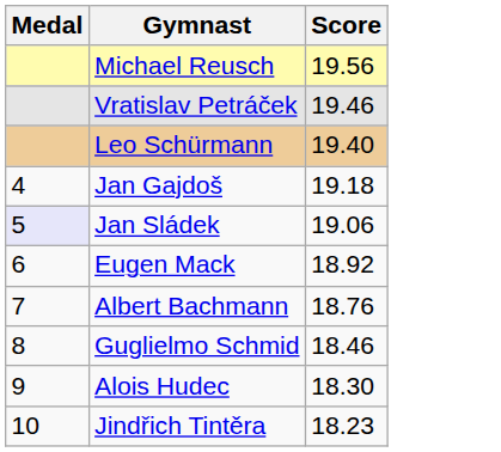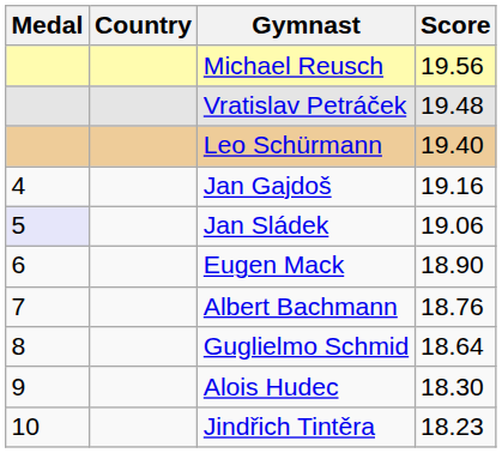 <table class="wikitable">
 <tr>
 <th>Medal</th>
+<th>Country</th>
 <th>Gymnast</th>
 <th>Score</th>
 </tr>
 <tr style="background:#fffcaf;">
+<td></td>
 <td></td>
 <td><a href='#'>Michael Reusch</a></td>
 <td>19.56</td>
 </tr>
 <tr style="background:#e5e5e5;">
 <td></td>
+<td></td>
 <td><a href='#'>Vratislav Petráček</a></td>
-<td>19.46</td>
+<td>19.48</td>
 </tr>
 <tr style="background:#ec9;">
+<td></td>
 <td></td>
 <td><a href='#'>Leo Schürmann</a></td>
 <td>19.40</td>
 </tr>
 <tr>
 <td>4</td>
+<td></td>
 <td><a href='#'>Jan Gajdoš</a></td>
-<td>19.18</td>
+<td>19.16</td>
 </tr>
 <tr>
 <td style="background: lavender;">5</td>
+<td></td>
 <td><a href='#'>Jan Sládek</a></td>
 <td>19.06</td>
 </tr>
 <tr>
 <td>6</td>
+<td></td>
 <td><a href='#'>Eugen Mack</a></td>
-<td>18.92</td>
+<td>18.90</td>
 </tr>
 <tr>
 <td>7</td>
+<td></td>
 <td><a href='#'>Albert Bachmann</a></td>
 <td>18.76</td>
 </tr>
 <tr>
 <td>8</td>
+<td></td>
 <td><a href='#'>Guglielmo Schmid</a></td>
-<td>18.46</td>
+<td>18.64</td>
 </tr>
 <tr>
 <td>9</td>
+<td></td>
 <td><a href='#'>Alois Hudec</a></td>
 <td>18.30</td>
 </tr>
 <tr>
 <td>10</td>
+<td></td>
 <td><a href='#'>Jindřich Tintěra</a></td>
 <td>18.23</td>
 </tr>
 </table>
